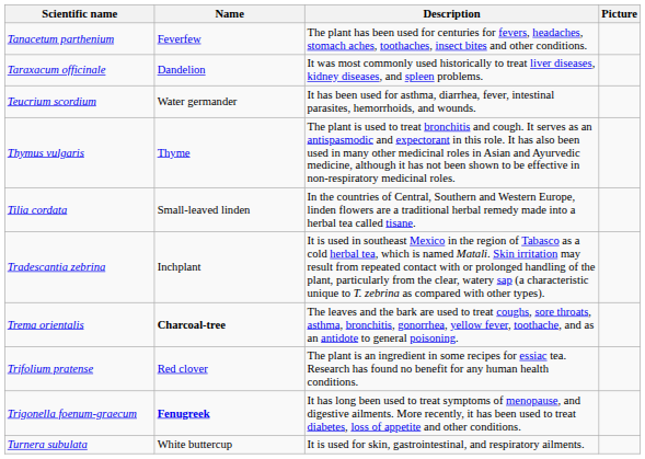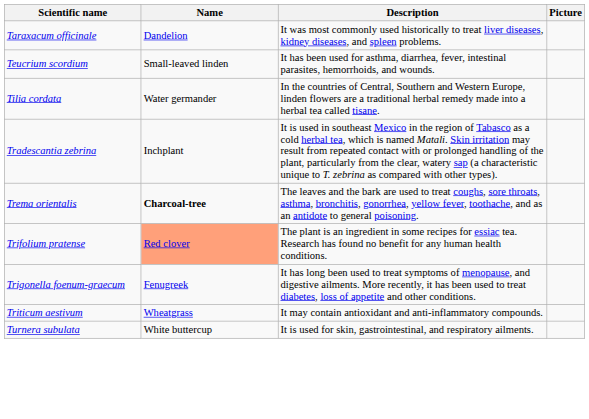 <table class="wikitable sortable">
 <tr>
 <th width=200px>Scientific name</th>
 <th width=200px>Name</th>
 <th width=400px>Description</th>
 <th>Picture</th>
-</tr>
-<tr>
-<td><em><a href='#'>Tanacetum parthenium</a></em></td>
-<td><a href='#'>Feverfew</a></td>
-<td>The plant has been used for centuries for <a href='#'>fevers</a>, <a href='#'>headaches</a>, <a href='#'>stomach aches</a>, <a href='#'>toothaches</a>, <a href='#'>insect bites</a> and other conditions.</td>
-<td></td>
 </tr>
 <tr>
 <td><em><a href='#'>Taraxacum officinale</a></em></td>
 <td><a href='#'>Dandelion</a></td>
 <td>It was most commonly used historically to treat <a href='#'>liver diseases</a>, <a href='#'>kidney diseases</a>, and <a href='#'>spleen</a> problems.</td>
 <td></td>
 </tr>
 <tr>
 <td><em><a href='#'>Teucrium scordium</a></em></td>
-<td>Water germander</td>
+<td>Small-leaved linden</td>
 <td>It has been used for asthma, diarrhea, fever, intestinal parasites, hemorrhoids, and wounds.</td>
 <td></td>
 </tr>
 <tr>
-<td><em><a href='#'>Thymus vulgaris</a></em></td>
-<td><a href='#'>Thyme</a></td>
-<td>The plant is used to treat <a href='#'>bronchitis</a> and cough. It serves as an <a href='#'>antispasmodic</a> and <a href='#'>expectorant</a> in this role. It has also been used in many other medicinal roles in Asian and Ayurvedic medicine, although it has not been shown to be effective in non-respiratory medicinal roles.</td>
-<td></td>
-</tr>
-<tr>
 <td><em><a href='#'>Tilia cordata</a></em></td>
-<td>Small-leaved linden</td>
+<td>Water germander</td>
 <td>In the countries of Central, Southern and Western Europe, linden flowers are a traditional herbal remedy made into a herbal tea called <a href='#'>tisane</a>.</td>
 <td></td>
 </tr>
 <tr>
 <td><em><a href='#'>Tradescantia zebrina</a></em></td>
 <td>Inchplant</td>
 <td>It is used in southeast <a href='#'>Mexico</a> in the region of <a href='#'>Tabasco</a> as a cold <a href='#'>herbal tea</a>, which is named <em>Matali</em>. <a href='#'>Skin irritation</a> may result from repeated contact with or prolonged handling of the plant, particularly from the clear, watery <a href='#'>sap</a> (a characteristic unique to <em>T. zebrina</em> as compared with other types).</td>
 <td></td>
 </tr>
 <tr>
 <td><em><a href='#'>Trema orientalis</a></em></td>
 <td><strong>Charcoal-tree</strong></td>
 <td>The leaves and the bark are used to treat <a href='#'>coughs</a>, <a href='#'>sore throats</a>, <a href='#'>asthma</a>, <a href='#'>bronchitis</a>, <a href='#'>gonorrhea</a>, <a href='#'>yellow fever</a>, <a href='#'>toothache</a>, and as an <a href='#'>antidote</a> to general <a href='#'>poisoning</a>.</td>
 <td></td>
 </tr>
 <tr>
 <td><em><a href='#'>Trifolium pratense</a></em></td>
-<td><a href='#'>Red clover</a></td>
+<td style="background: lightsalmon;"><a href='#'>Red clover</a></td>
 <td>The plant is an ingredient in some recipes for <a href='#'>essiac</a> tea. Research has found no benefit for any human health conditions.</td>
 <td></td>
 </tr>
 <tr>
 <td><em><a href='#'>Trigonella foenum-graecum</a></em></td>
-<td><strong><a href='#'>Fenugreek</a></strong></td>
+<td><a href='#'>Fenugreek</a></td>
 <td>It has long been used to treat symptoms of <a href='#'>menopause</a>, and digestive ailments. More recently, it has been used to treat <a href='#'>diabetes</a>, <a href='#'>loss of appetite</a> and other conditions.</td>
+<td></td>
+</tr>
+<tr>
+<td><em><a href='#'>Triticum aestivum</a></em></td>
+<td><a href='#'>Wheatgrass</a></td>
+<td>It may contain antioxidant and anti-inflammatory compounds.</td>
 <td></td>
 </tr>
 <tr>
 <td><em><a href='#'>Turnera subulata</a></em></td>
 <td>White buttercup</td>
 <td>It is used for skin, gastrointestinal, and respiratory ailments.</td>
 <td></td>
 </tr>
 </table>
